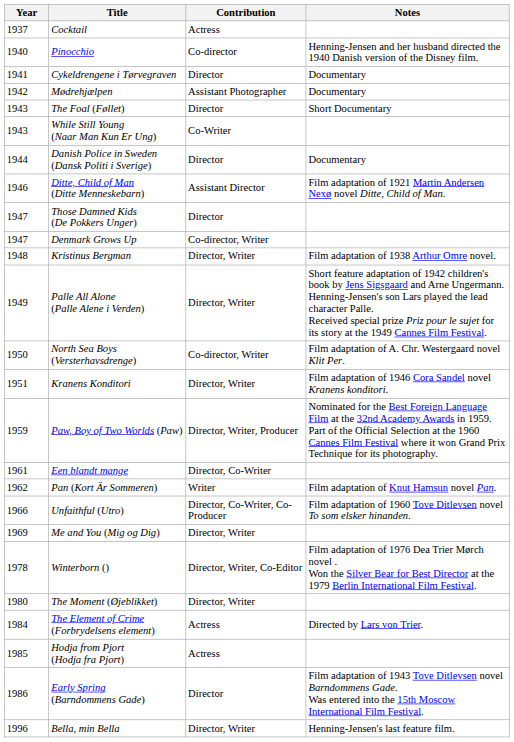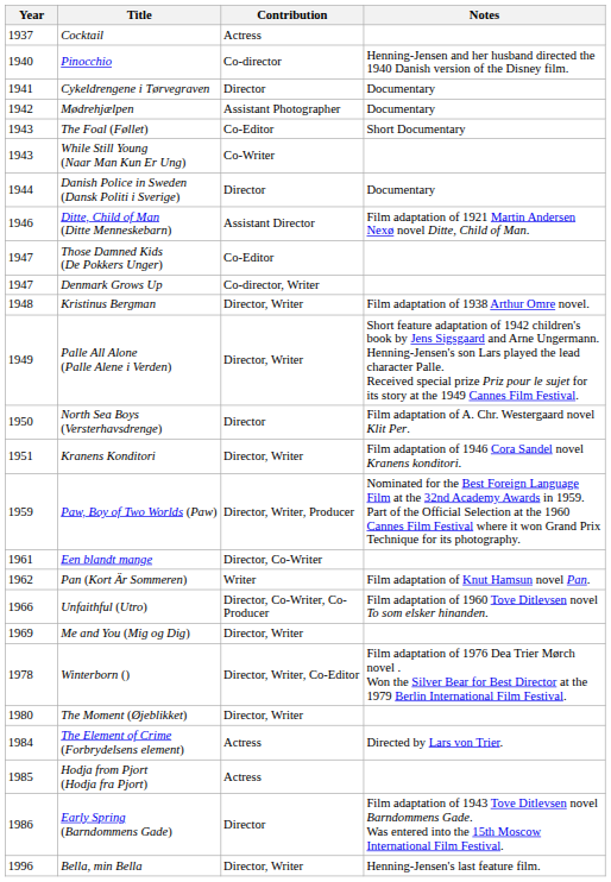 <table class="wikitable" style="background:white">
 <tr>
 <th style="width: 60px;">Year</th>
 <th style="width: 200px;">Title</th>
 <th style="width: 175px;">Contribution</th>
 <th style="width: 300px;">Notes</th>
 </tr>
 <tr>
 <td>1937</td>
 <td><em>Cocktail</em></td>
 <td>Actress</td>
 <td></td>
 </tr>
 <tr>
 <td>1940</td>
 <td><em><a href='#'>Pinocchio</a></em></td>
 <td>Co-director</td>
 <td>Henning-Jensen and her husband directed the 1940 Danish version of the Disney film.</td>
 </tr>
 <tr>
 <td>1941</td>
 <td><em>Cykeldrengene i Tørvegraven</em></td>
 <td>Director</td>
 <td>Documentary</td>
 </tr>
 <tr>
 <td>1942</td>
 <td><em>Mødrehjælpen</em></td>
 <td>Assistant Photographer</td>
 <td>Documentary</td>
 </tr>
 <tr>
 <td>1943</td>
 <td><em>The Foal</em> (<em>Føllet</em>)</td>
-<td>Director</td>
+<td>Co-Editor</td>
 <td>Short Documentary</td>
 </tr>
 <tr>
 <td>1943</td>
 <td><em>While Still Young</em><br>(<em>Naar Man Kun Er Ung</em>)</td>
 <td>Co-Writer</td>
 <td></td>
 </tr>
 <tr>
 <td>1944</td>
 <td><em>Danish Police in Sweden</em><br>(<em>Dansk Politi i Sverige</em>)</td>
 <td>Director</td>
 <td>Documentary</td>
 </tr>
 <tr>
 <td>1946</td>
 <td><em><a href='#'>Ditte, Child of Man</a></em><br>(<em>Ditte Menneskebarn</em>)</td>
 <td>Assistant Director</td>
 <td>Film adaptation of 1921 <a href='#'>Martin Andersen Nexø</a> novel <em>Ditte, Child of Man</em>.</td>
 </tr>
 <tr>
 <td>1947</td>
 <td><em>Those Damned Kids</em><br>(<em>De Pokkers Unger</em>)</td>
-<td>Director</td>
+<td>Co-Editor</td>
 <td></td>
 </tr>
 <tr>
 <td>1947</td>
 <td><em>Denmark Grows Up</em></td>
 <td>Co-director, Writer</td>
 <td></td>
 </tr>
 <tr>
 <td>1948</td>
 <td><em>Kristinus Bergman </em></td>
 <td>Director, Writer</td>
 <td>Film adaptation of 1938 <a href='#'>Arthur Omre</a> novel.</td>
 </tr>
 <tr>
 <td>1949</td>
 <td><em>Palle All Alone</em><br>(<em>Palle Alene i Verden</em>)</td>
 <td>Director, Writer</td>
 <td>Short feature adaptation of 1942 children's book by <a href='#'>Jens Sigsgaard</a> and Arne Ungermann.<br>Henning-Jensen's son Lars played the lead character Palle.<br>Received special prize <em>Priz pour le sujet</em> for its story at the 1949 <a href='#'>Cannes Film Festival</a>.</td>
 </tr>
 <tr>
 <td>1950</td>
 <td><em>North Sea Boys</em> (<em>Versterhavsdrenge</em>)</td>
-<td>Co-director, Writer</td>
+<td>Director</td>
 <td>Film adaptation of A. Chr. Westergaard novel <em>Klit Per</em>.</td>
 </tr>
 <tr>
 <td>1951</td>
 <td><em>Kranens Konditori</em></td>
 <td>Director, Writer</td>
 <td>Film adaptation of 1946 <a href='#'>Cora Sandel</a> novel <em>Kranens konditori</em>.</td>
 </tr>
 <tr>
 <td>1959</td>
 <td><em><a href='#'>Paw, Boy of Two Worlds</a></em> (<em>Paw</em>)</td>
 <td>Director, Writer, Producer</td>
 <td>Nominated for the <a href='#'>Best Foreign Language Film</a> at the <a href='#'>32nd Academy Awards</a> in 1959.<br>Part of the Official Selection at the 1960 <a href='#'>Cannes Film Festival</a> where it won Grand Prix Technique for its photography.</td>
 </tr>
 <tr>
 <td>1961</td>
 <td><em><a href='#'>Een blandt mange</a></em></td>
 <td>Director, Co-Writer</td>
 <td></td>
 </tr>
 <tr>
 <td>1962</td>
 <td><em>Pan</em> (<em>Kort Är Sommeren</em>)</td>
 <td>Writer</td>
 <td>Film adaptation of <a href='#'>Knut Hamsun</a> novel <em><a href='#'>Pan</a></em>.</td>
 </tr>
 <tr>
 <td>1966</td>
 <td><em>Unfaithful</em> (<em>Utro</em>)</td>
 <td>Director, Co-Writer, Co-Producer</td>
 <td>Film adaptation of 1960 <a href='#'>Tove Ditlevsen</a> novel <em>To som elsker hinanden</em>.</td>
 </tr>
 <tr>
 <td>1969</td>
 <td><em>Me and You</em> (<em>Mig og Dig</em>)</td>
 <td>Director, Writer</td>
 <td></td>
 </tr>
 <tr>
 <td>1978</td>
 <td><em>Winterborn</em> ()</td>
 <td>Director, Writer, Co-Editor</td>
 <td>Film adaptation of 1976 Dea Trier Mørch novel .<br>Won the <a href='#'>Silver Bear for Best Director</a> at the 1979 <a href='#'>Berlin International Film Festival</a>.</td>
 </tr>
 <tr>
 <td>1980</td>
 <td><em>The Moment</em> (<em>Øjeblikket</em>)</td>
 <td>Director, Writer</td>
 <td></td>
 </tr>
 <tr>
 <td>1984</td>
 <td><em><a href='#'>The Element of Crime</a></em> (<em>Forbrydelsens element</em>)</td>
 <td>Actress</td>
 <td>Directed by <a href='#'>Lars von Trier</a>.</td>
 </tr>
 <tr>
 <td>1985</td>
 <td><em>Hodja from Pjort</em><br>(<em>Hodja fra Pjort</em>)</td>
 <td>Actress</td>
 <td></td>
 </tr>
 <tr '>
 <td>1986</td>
 <td><em><a href='#'>Early Spring</a></em><br>(<em>Barndommens Gade</em>)</td>
 <td>Director</td>
 <td>Film adaptation of 1943 <a href='#'>Tove Ditlevsen</a> novel <em>Barndommens Gade</em>.<br>Was entered into the <a href='#'>15th Moscow International Film Festival</a>.</td>
 </tr>
 <tr>
 <td>1996</td>
 <td><em>Bella, min Bella</em></td>
 <td>Director, Writer</td>
 <td>Henning-Jensen's last feature film.</td>
 </tr>
 </table>
